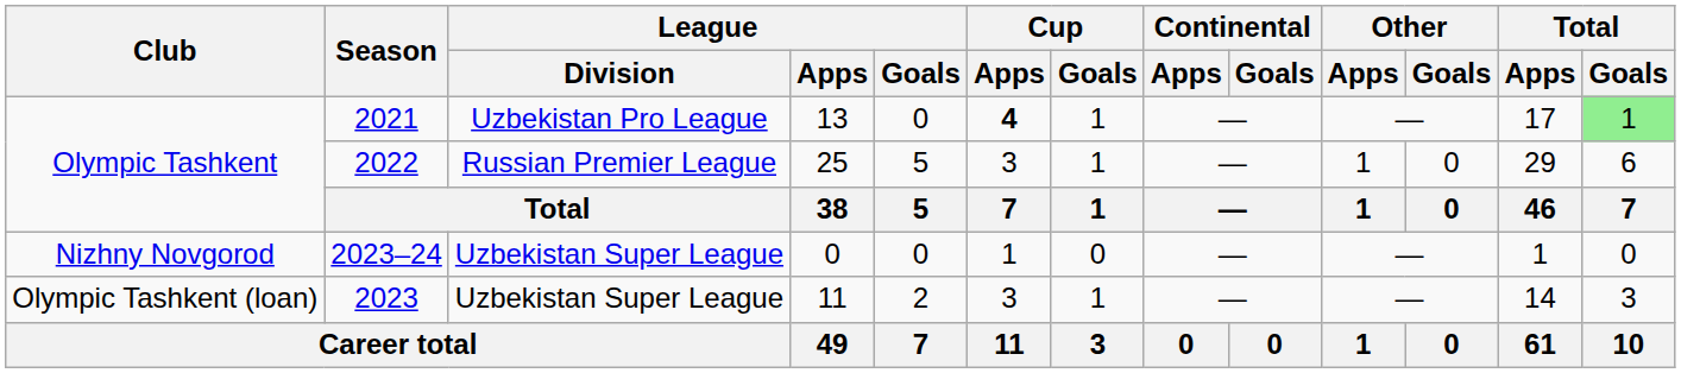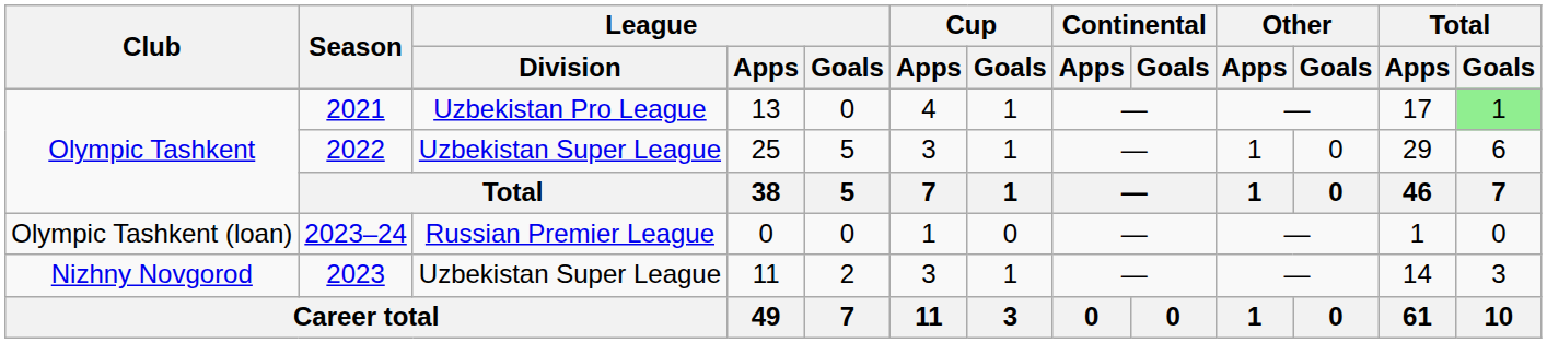 <table class="wikitable" style="text-align: center;">
 <tr>
 <th rowspan=2>Club</th>
 <th rowspan=2>Season</th>
 <th colspan=3>League</th>
 <th colspan=2>Cup</th>
 <th colspan=2>Continental</th>
 <th colspan=2>Other</th>
 <th colspan=2>Total</th>
 </tr>
 <tr>
 <th>Division</th>
 <th>Apps</th>
 <th>Goals</th>
 <th>Apps</th>
 <th>Goals</th>
 <th>Apps</th>
 <th>Goals</th>
 <th>Apps</th>
 <th>Goals</th>
 <th>Apps</th>
 <th>Goals</th>
 </tr>
 <tr>
 <td rowspan="3"><a href='#'>Olympic Tashkent</a></td>
 <td><a href='#'>2021</a></td>
 <td><a href='#'>Uzbekistan Pro League</a></td>
 <td>13</td>
 <td>0</td>
-<td><strong>4</strong></td>
+<td>4</td>
 <td>1</td>
 <td colspan="2">—</td>
 <td colspan="2">—</td>
 <td>17</td>
 <td style="background: lightgreen;">1</td>
 </tr>
 <tr>
 <td><a href='#'>2022</a></td>
-<td><a href='#'>Russian Premier League</a></td>
+<td><a href='#'>Uzbekistan Super League</a></td>
 <td>25</td>
 <td>5</td>
 <td>3</td>
 <td>1</td>
 <td colspan="2">—</td>
 <td>1</td>
 <td>0</td>
 <td>29</td>
 <td>6</td>
 </tr>
 <tr>
 <th colspan="2">Total</th>
 <th>38</th>
 <th>5</th>
 <th>7</th>
 <th>1</th>
 <th colspan="2">—</th>
 <th>1</th>
 <th>0</th>
 <th>46</th>
 <th>7</th>
 </tr>
 <tr>
-<td rowspan="1"><a href='#'>Nizhny Novgorod</a></td>
+<td>Olympic Tashkent (loan)</td>
 <td><a href='#'>2023–24</a></td>
-<td><a href='#'>Uzbekistan Super League</a></td>
+<td><a href='#'>Russian Premier League</a></td>
 <td>0</td>
 <td>0</td>
 <td>1</td>
 <td>0</td>
 <td colspan="2">—</td>
 <td colspan="2">—</td>
 <td>1</td>
 <td>0</td>
 </tr>
 <tr>
-<td>Olympic Tashkent (loan)</td>
+<td rowspan="1"><a href='#'>Nizhny Novgorod</a></td>
 <td><a href='#'>2023</a></td>
 <td>Uzbekistan Super League</td>
 <td>11</td>
 <td>2</td>
 <td>3</td>
 <td>1</td>
 <td colspan="2">—</td>
 <td colspan="2">—</td>
 <td>14</td>
 <td>3</td>
 </tr>
 <tr>
 <th colspan="3">Career total</th>
 <th>49</th>
 <th>7</th>
 <th>11</th>
 <th>3</th>
 <th>0</th>
 <th>0</th>
 <th>1</th>
 <th>0</th>
 <th>61</th>
 <th>10</th>
 </tr>
 </table>
